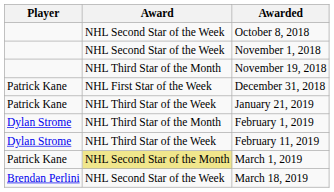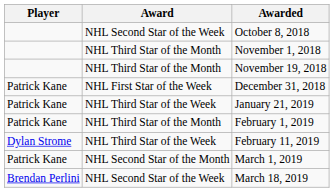 <table class="wikitable sortable">
 <tr>
 <th>Player</th>
 <th>Award</th>
 <th data-sort-type="date">Awarded</th>
 </tr>
 <tr>
 <td></td>
 <td>NHL Second Star of the Week</td>
 <td>October 8, 2018</td>
 </tr>
 <tr>
 <td></td>
-<td>NHL Second Star of the Week</td>
+<td>NHL Third Star of the Month</td>
 <td>November 1, 2018</td>
 </tr>
 <tr>
 <td></td>
 <td>NHL Third Star of the Month</td>
 <td>November 19, 2018</td>
 </tr>
 <tr>
 <td>Patrick Kane</td>
 <td>NHL First Star of the Week</td>
 <td>December 31, 2018</td>
 </tr>
 <tr>
 <td>Patrick Kane</td>
 <td>NHL Third Star of the Week</td>
 <td>January 21, 2019</td>
 </tr>
 <tr>
-<td><a href='#'>Dylan Strome</a></td>
+<td>Patrick Kane</td>
 <td>NHL Third Star of the Month</td>
 <td>February 1, 2019</td>
 </tr>
 <tr>
 <td><a href='#'>Dylan Strome</a></td>
 <td>NHL Third Star of the Week</td>
 <td>February 11, 2019</td>
 </tr>
 <tr>
 <td>Patrick Kane</td>
-<td style="background: khaki;">NHL Second Star of the Month</td>
+<td>NHL Second Star of the Month</td>
 <td>March 1, 2019</td>
 </tr>
 <tr>
 <td><a href='#'>Brendan Perlini</a></td>
 <td>NHL Second Star of the Week</td>
 <td>March 18, 2019</td>
 </tr>
 </table>
